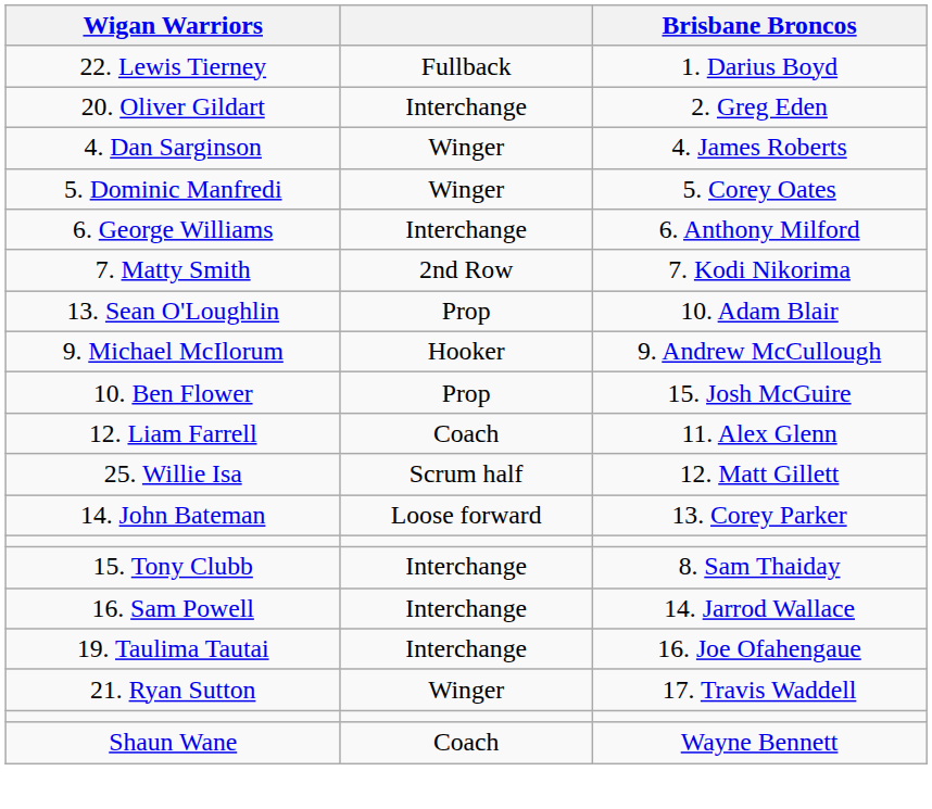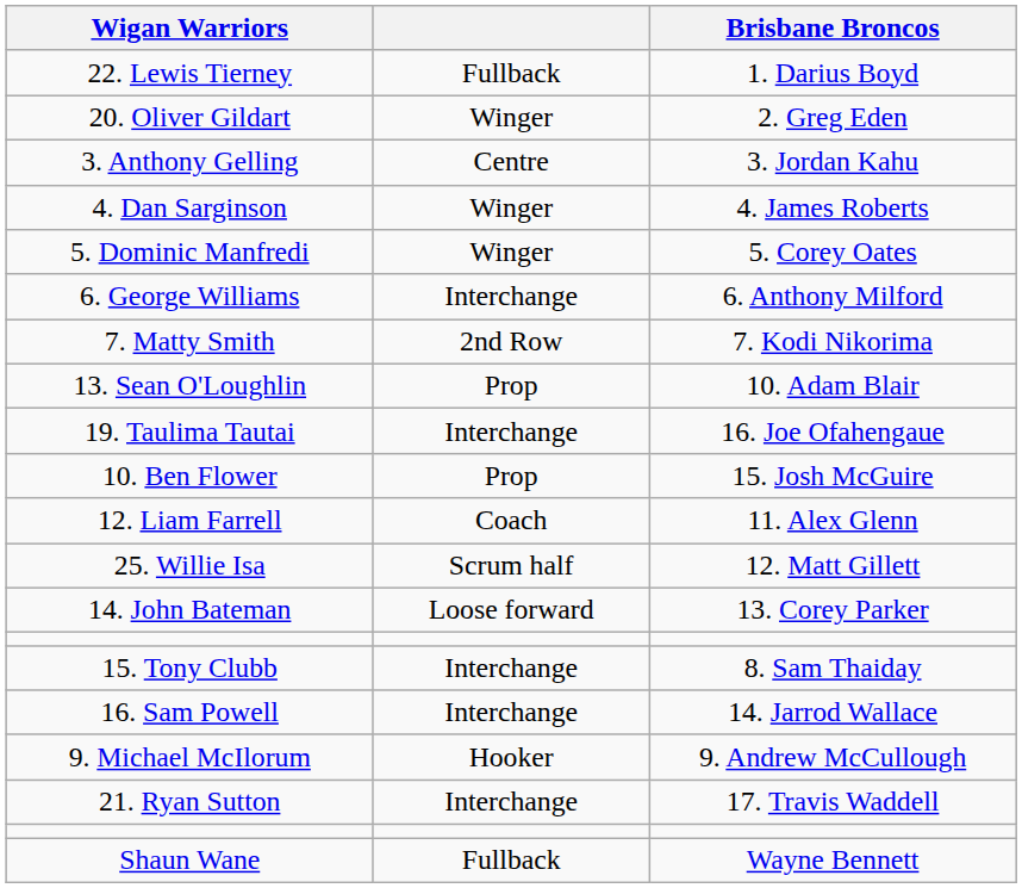 <table class="wikitable" style="margin: 1em auto 1em auto">
 <tr>
 <th width="200"> <a href='#'>Wigan Warriors</a></th>
 <th width="150"></th>
 <th width="200"> <a href='#'>Brisbane Broncos</a></th>
 </tr>
 <tr>
 <td align="center" colspan="1">22. <a href='#'>Lewis Tierney</a></td>
 <td align="center" colspan="1">Fullback</td>
 <td align="center" colspan="1">1. <a href='#'>Darius Boyd</a></td>
 </tr>
 <tr>
 <td align="center" colspan="1">20. <a href='#'>Oliver Gildart</a></td>
-<td align="center" colspan="1">Interchange</td>
+<td align="center" colspan="1">Winger</td>
 <td align="center" colspan="1">2. <a href='#'>Greg Eden</a></td>
+</tr>
+<tr>
+<td align="center" colspan="1">3. <a href='#'>Anthony Gelling</a></td>
+<td align="center" colspan="1">Centre</td>
+<td align="center" colspan="1">3. <a href='#'>Jordan Kahu</a></td>
 </tr>
 <tr>
 <td align="center" colspan="1">4. <a href='#'>Dan Sarginson</a></td>
 <td align="center" colspan="1">Winger</td>
 <td align="center" colspan="1">4. <a href='#'>James Roberts</a></td>
 </tr>
 <tr>
 <td align="center" colspan="1">5. <a href='#'>Dominic Manfredi</a></td>
 <td align="center" colspan="1">Winger</td>
 <td align="center" colspan="1">5. <a href='#'>Corey Oates</a></td>
 </tr>
 <tr>
 <td align="center" colspan="1">6. <a href='#'>George Williams</a></td>
 <td align="center" colspan="1">Interchange</td>
 <td align="center" colspan="1">6. <a href='#'>Anthony Milford</a></td>
 </tr>
 <tr>
 <td align="center" colspan="1">7. <a href='#'>Matty Smith</a></td>
 <td align="center" colspan="1">2nd Row</td>
 <td align="center" colspan="1">7. <a href='#'>Kodi Nikorima</a></td>
 </tr>
 <tr>
 <td align="center" colspan="1">13. <a href='#'>Sean O'Loughlin</a></td>
 <td align="center" colspan="1">Prop</td>
 <td align="center" colspan="1">10. <a href='#'>Adam Blair</a></td>
 </tr>
 <tr>
-<td align="center" colspan="1">9. <a href='#'>Michael McIlorum</a></td>
-<td align="center" colspan="1">Hooker</td>
-<td align="center" colspan="1">9. <a href='#'>Andrew McCullough</a></td>
+<td align="center" colspan="1">19. <a href='#'>Taulima Tautai</a></td>
+<td align="center" colspan="1">Interchange</td>
+<td align="center" colspan="1">16. <a href='#'>Joe Ofahengaue</a></td>
 </tr>
 <tr>
 <td align="center" colspan="1">10. <a href='#'>Ben Flower</a></td>
 <td align="center" colspan="1">Prop</td>
 <td align="center" colspan="1">15. <a href='#'>Josh McGuire</a></td>
 </tr>
 <tr>
 <td align="center" colspan="1">12. <a href='#'>Liam Farrell</a></td>
 <td align="center" colspan="1">Coach</td>
 <td align="center" colspan="1">11. <a href='#'>Alex Glenn</a></td>
 </tr>
 <tr>
 <td align="center" colspan="1">25. <a href='#'>Willie Isa</a></td>
 <td align="center" colspan="1">Scrum half</td>
 <td align="center" colspan="1">12. <a href='#'>Matt Gillett</a></td>
 </tr>
 <tr>
 <td align="center" colspan="1">14. <a href='#'>John Bateman</a></td>
 <td align="center" colspan="1">Loose forward</td>
 <td align="center" colspan="1">13. <a href='#'>Corey Parker</a></td>
 </tr>
 <tr>
 <td align="center" colspan="1"></td>
 <td align="center" colspan="1"></td>
 <td align="center" colspan="1"></td>
 </tr>
 <tr>
 <td align="center" colspan="1">15. <a href='#'>Tony Clubb</a></td>
 <td align="center" colspan="1">Interchange</td>
 <td align="center" colspan="1">8. <a href='#'>Sam Thaiday</a></td>
 </tr>
 <tr>
 <td align="center" colspan="1">16. <a href='#'>Sam Powell</a></td>
 <td align="center" colspan="1">Interchange</td>
 <td align="center" colspan="1">14. <a href='#'>Jarrod Wallace</a></td>
 </tr>
 <tr>
-<td align="center" colspan="1">19. <a href='#'>Taulima Tautai</a></td>
-<td align="center" colspan="1">Interchange</td>
-<td align="center" colspan="1">16. <a href='#'>Joe Ofahengaue</a></td>
+<td align="center" colspan="1">9. <a href='#'>Michael McIlorum</a></td>
+<td align="center" colspan="1">Hooker</td>
+<td align="center" colspan="1">9. <a href='#'>Andrew McCullough</a></td>
 </tr>
 <tr>
 <td align="center" colspan="1">21. <a href='#'>Ryan Sutton</a></td>
-<td align="center" colspan="1">Winger</td>
+<td align="center" colspan="1">Interchange</td>
 <td align="center" colspan="1">17. <a href='#'>Travis Waddell</a></td>
 </tr>
 <tr>
 <td align="center" colspan="1"></td>
 <td align="center" colspan="1"></td>
 <td align="center" colspan="1"></td>
 </tr>
 <tr>
 <td align="center" colspan="1"><a href='#'>Shaun Wane</a></td>
-<td align="center" colspan="1">Coach</td>
+<td align="center" colspan="1">Fullback</td>
 <td align="center" colspan="1"><a href='#'>Wayne Bennett</a></td>
 </tr>
 </table>
